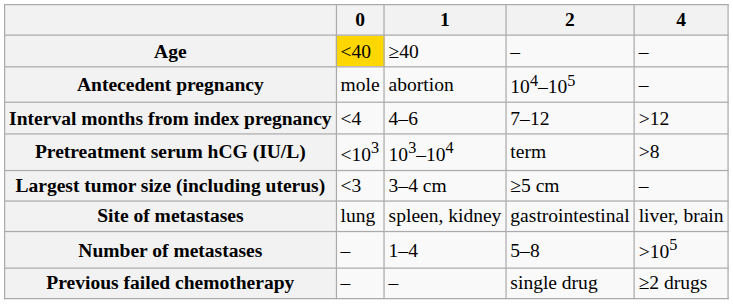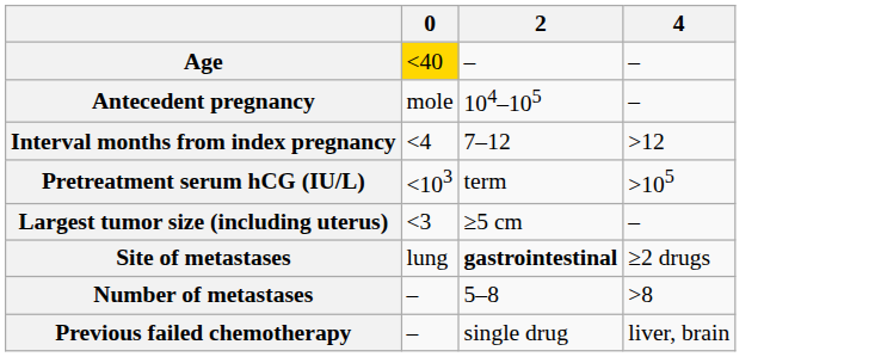 <table class="wikitable">
 <tr>
 <th></th>
 <th>0</th>
-<th>1</th>
 <th>2</th>
 <th>4</th>
 </tr>
 <tr>
 <th>Age</th>
 <td style="background: gold;"><40</td>
-<td>≥40</td>
 <td>–</td>
 <td>–</td>
 </tr>
 <tr>
 <th>Antecedent pregnancy</th>
 <td>mole</td>
-<td>abortion</td>
 <td>10<sup>4</sup>–10<sup>5</sup></td>
 <td>–</td>
 </tr>
 <tr>
 <th>Interval months from index pregnancy</th>
 <td><4</td>
-<td>4–6</td>
 <td>7–12</td>
 <td>>12</td>
 </tr>
 <tr>
 <th>Pretreatment serum hCG (IU/L)</th>
 <td><10<sup>3</sup></td>
-<td>10<sup>3</sup>–10<sup>4</sup></td>
 <td>term</td>
-<td>>8</td>
+<td>>10<sup>5</sup></td>
 </tr>
 <tr>
 <th>Largest tumor size (including uterus)</th>
 <td><3</td>
-<td>3–4 cm</td>
 <td>≥5 cm</td>
 <td>–</td>
 </tr>
 <tr>
 <th>Site of metastases</th>
 <td>lung</td>
-<td>spleen, kidney</td>
-<td>gastrointestinal</td>
-<td>liver, brain</td>
+<td><strong>gastrointestinal</strong></td>
+<td>≥2 drugs</td>
 </tr>
 <tr>
 <th>Number of metastases</th>
 <td>–</td>
-<td>1–4</td>
 <td>5–8</td>
-<td>>10<sup>5</sup></td>
+<td>>8</td>
 </tr>
 <tr>
 <th>Previous failed chemotherapy</th>
 <td>–</td>
-<td>–</td>
 <td>single drug</td>
-<td>≥2 drugs</td>
+<td>liver, brain</td>
 </tr>
 </table>
